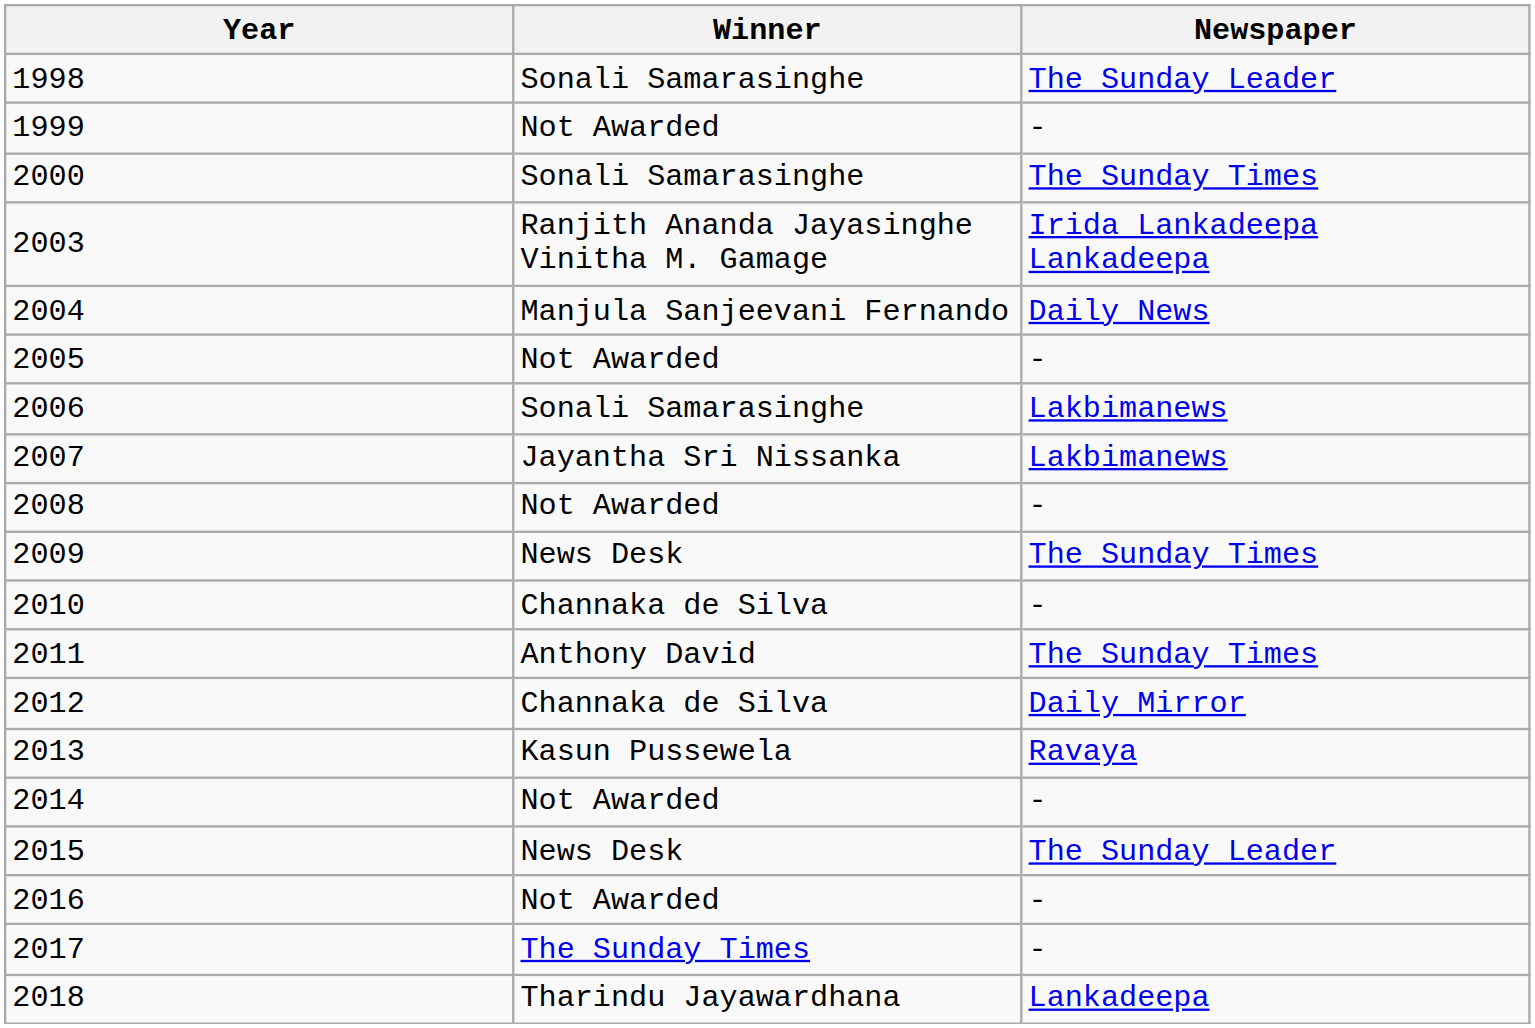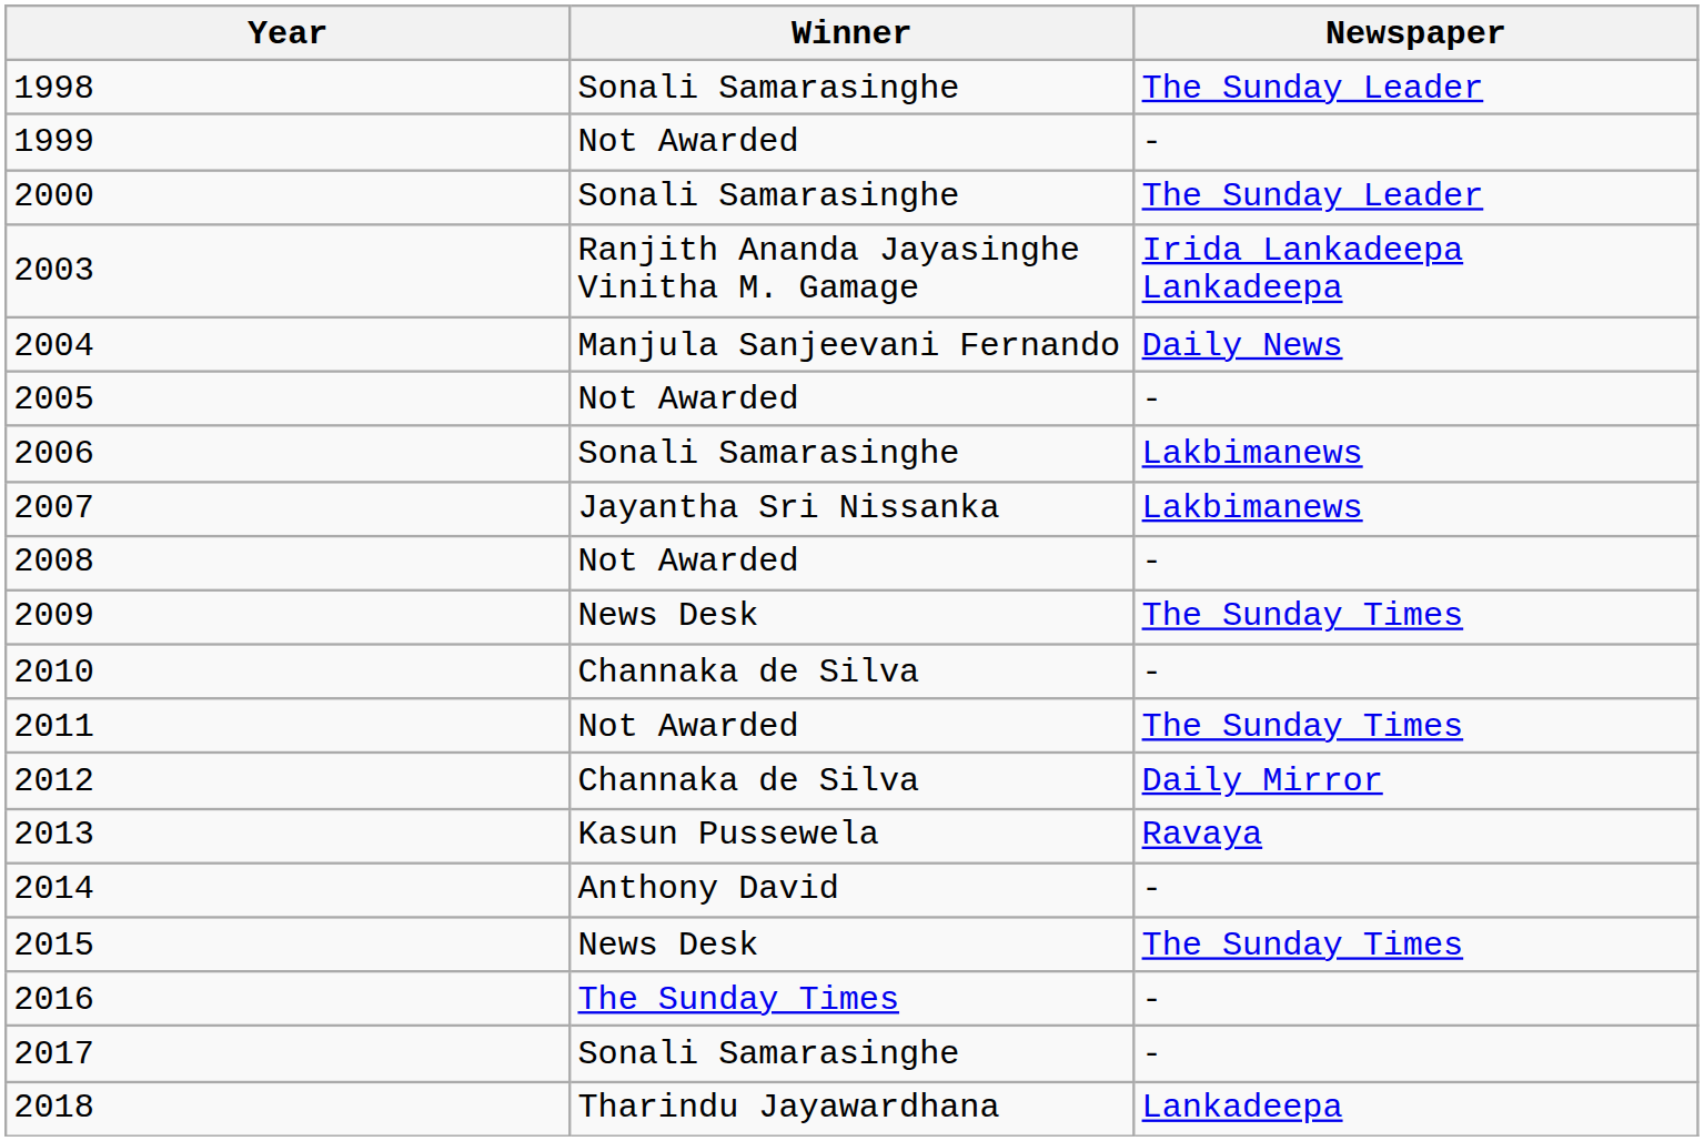 <table class="wikitable sortable mw-collapsible mw-collapsed">
 <tr>
 <th width="33%">Year</th>
 <th width="33%">Winner</th>
 <th width="33%">Newspaper</th>
 </tr>
 <tr>
 <td>1998</td>
 <td>Sonali Samarasinghe</td>
 <td><a href='#'>The Sunday Leader</a></td>
 </tr>
 <tr>
 <td>1999</td>
 <td>Not Awarded</td>
 <td>-</td>
 </tr>
 <tr>
 <td>2000</td>
 <td>Sonali Samarasinghe</td>
-<td><a href='#'>The Sunday Times</a></td>
+<td><a href='#'>The Sunday Leader</a></td>
 </tr>
 <tr>
 <td>2003</td>
 <td>Ranjith Ananda Jayasinghe<br>Vinitha M. Gamage</td>
 <td><a href='#'>Irida Lankadeepa</a><br><a href='#'>Lankadeepa</a></td>
 </tr>
 <tr>
 <td>2004</td>
 <td>Manjula Sanjeevani Fernando</td>
 <td><a href='#'>Daily News</a></td>
 </tr>
 <tr>
 <td>2005</td>
 <td>Not Awarded</td>
 <td>-</td>
 </tr>
 <tr>
 <td>2006</td>
 <td>Sonali Samarasinghe</td>
 <td><a href='#'>Lakbimanews</a></td>
 </tr>
 <tr>
 <td>2007</td>
 <td>Jayantha Sri Nissanka</td>
 <td><a href='#'>Lakbimanews</a></td>
 </tr>
 <tr>
 <td>2008</td>
 <td>Not Awarded</td>
 <td>-</td>
 </tr>
 <tr>
 <td>2009</td>
 <td>News Desk</td>
 <td><a href='#'>The Sunday Times</a></td>
 </tr>
 <tr>
 <td>2010</td>
 <td>Channaka de Silva</td>
 <td>-</td>
 </tr>
 <tr>
 <td>2011</td>
-<td>Anthony David</td>
+<td>Not Awarded</td>
 <td><a href='#'>The Sunday Times</a></td>
 </tr>
 <tr>
 <td>2012</td>
 <td>Channaka de Silva</td>
 <td><a href='#'>Daily Mirror</a></td>
 </tr>
 <tr>
 <td>2013</td>
 <td>Kasun Pussewela</td>
 <td><a href='#'>Ravaya</a></td>
 </tr>
 <tr>
 <td>2014</td>
-<td>Not Awarded</td>
+<td>Anthony David</td>
 <td>-</td>
 </tr>
 <tr>
 <td>2015</td>
 <td>News Desk</td>
-<td><a href='#'>The Sunday Leader</a></td>
+<td><a href='#'>The Sunday Times</a></td>
 </tr>
 <tr>
 <td>2016</td>
-<td>Not Awarded</td>
+<td><a href='#'>The Sunday Times</a></td>
 <td>-</td>
 </tr>
 <tr>
 <td>2017</td>
-<td><a href='#'>The Sunday Times</a></td>
+<td>Sonali Samarasinghe</td>
 <td>-</td>
 </tr>
 <tr>
 <td>2018</td>
 <td>Tharindu Jayawardhana</td>
 <td><a href='#'>Lankadeepa</a></td>
 </tr>
 </table>
